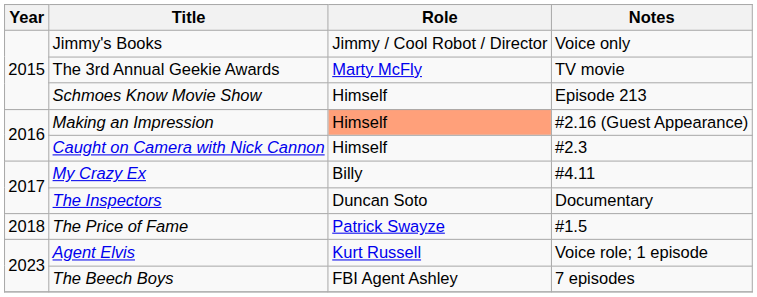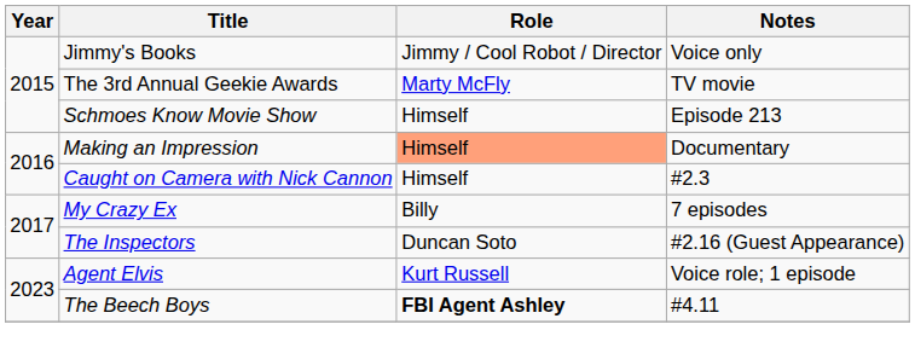 <table class="wikitable sortable">
 <tr>
 <th>Year</th>
 <th>Title</th>
 <th>Role</th>
 <th class="unsortable">Notes</th>
 </tr>
 <tr>
 <td rowspan= "3">2015</td>
 <td>Jimmy's Books</td>
 <td>Jimmy / Cool Robot / Director</td>
 <td>Voice only</td>
 </tr>
 <tr>
 <td>The 3rd Annual Geekie Awards</td>
 <td><a href='#'>Marty McFly</a></td>
 <td>TV movie</td>
 </tr>
 <tr>
 <td><em>Schmoes Know Movie Show</em></td>
 <td>Himself</td>
 <td>Episode 213</td>
 </tr>
 <tr>
 <td rowspan= "2">2016</td>
 <td><em>Making an Impression</em></td>
 <td style="background: lightsalmon;">Himself</td>
-<td>#2.16 (Guest Appearance)</td>
+<td>Documentary</td>
 </tr>
 <tr>
 <td><em><a href='#'>Caught on Camera with Nick Cannon</a></em></td>
 <td>Himself</td>
 <td>#2.3</td>
 </tr>
 <tr>
 <td rowspan= "2">2017</td>
 <td><em><a href='#'>My Crazy Ex</a></em></td>
 <td>Billy</td>
-<td>#4.11</td>
+<td>7 episodes</td>
 </tr>
 <tr>
 <td><em><a href='#'>The Inspectors</a></em></td>
 <td>Duncan Soto</td>
-<td>Documentary</td>
-</tr>
-<tr>
-<td>2018</td>
-<td><em>The Price of Fame</em></td>
-<td><a href='#'>Patrick Swayze</a></td>
-<td>#1.5</td>
+<td>#2.16 (Guest Appearance)</td>
 </tr>
 <tr>
 <td rowspan= "2">2023</td>
 <td><em><a href='#'>Agent Elvis</a></em></td>
 <td><a href='#'>Kurt Russell</a></td>
 <td>Voice role; 1 episode</td>
 </tr>
 <tr>
 <td><em>The Beech Boys</em></td>
-<td>FBI Agent Ashley</td>
-<td>7 episodes</td>
+<td><strong>FBI Agent Ashley</strong></td>
+<td>#4.11</td>
 </tr>
 <tr>
 </tr>
 </table>
